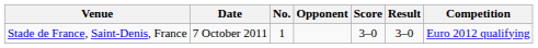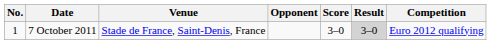 <table class="wikitable sortable">
 <tr>
+<th scope="col">No.</th>
+<th scope="col">Date</th>
 <th scope="col">Venue</th>
-<th scope="col">Date</th>
-<th scope="col">No.</th>
 <th scope="col">Opponent</th>
 <th scope="col">Score</th>
 <th scope="col">Result</th>
 <th scope="col">Competition</th>
 </tr>
 <tr>
+<td align="center">1</td>
+<td>7 October 2011</td>
 <td><a href='#'>Stade de France</a>, <a href='#'>Saint-Denis</a>, France</td>
-<td>7 October 2011</td>
-<td align="center">1</td>
 <td></td>
 <td align="center">3–0</td>
-<td align="center">3–0</td>
+<td align="center" style="background: lightgrey;">3–0</td>
 <td><a href='#'>Euro 2012 qualifying</a></td>
 </tr>
 </table>
